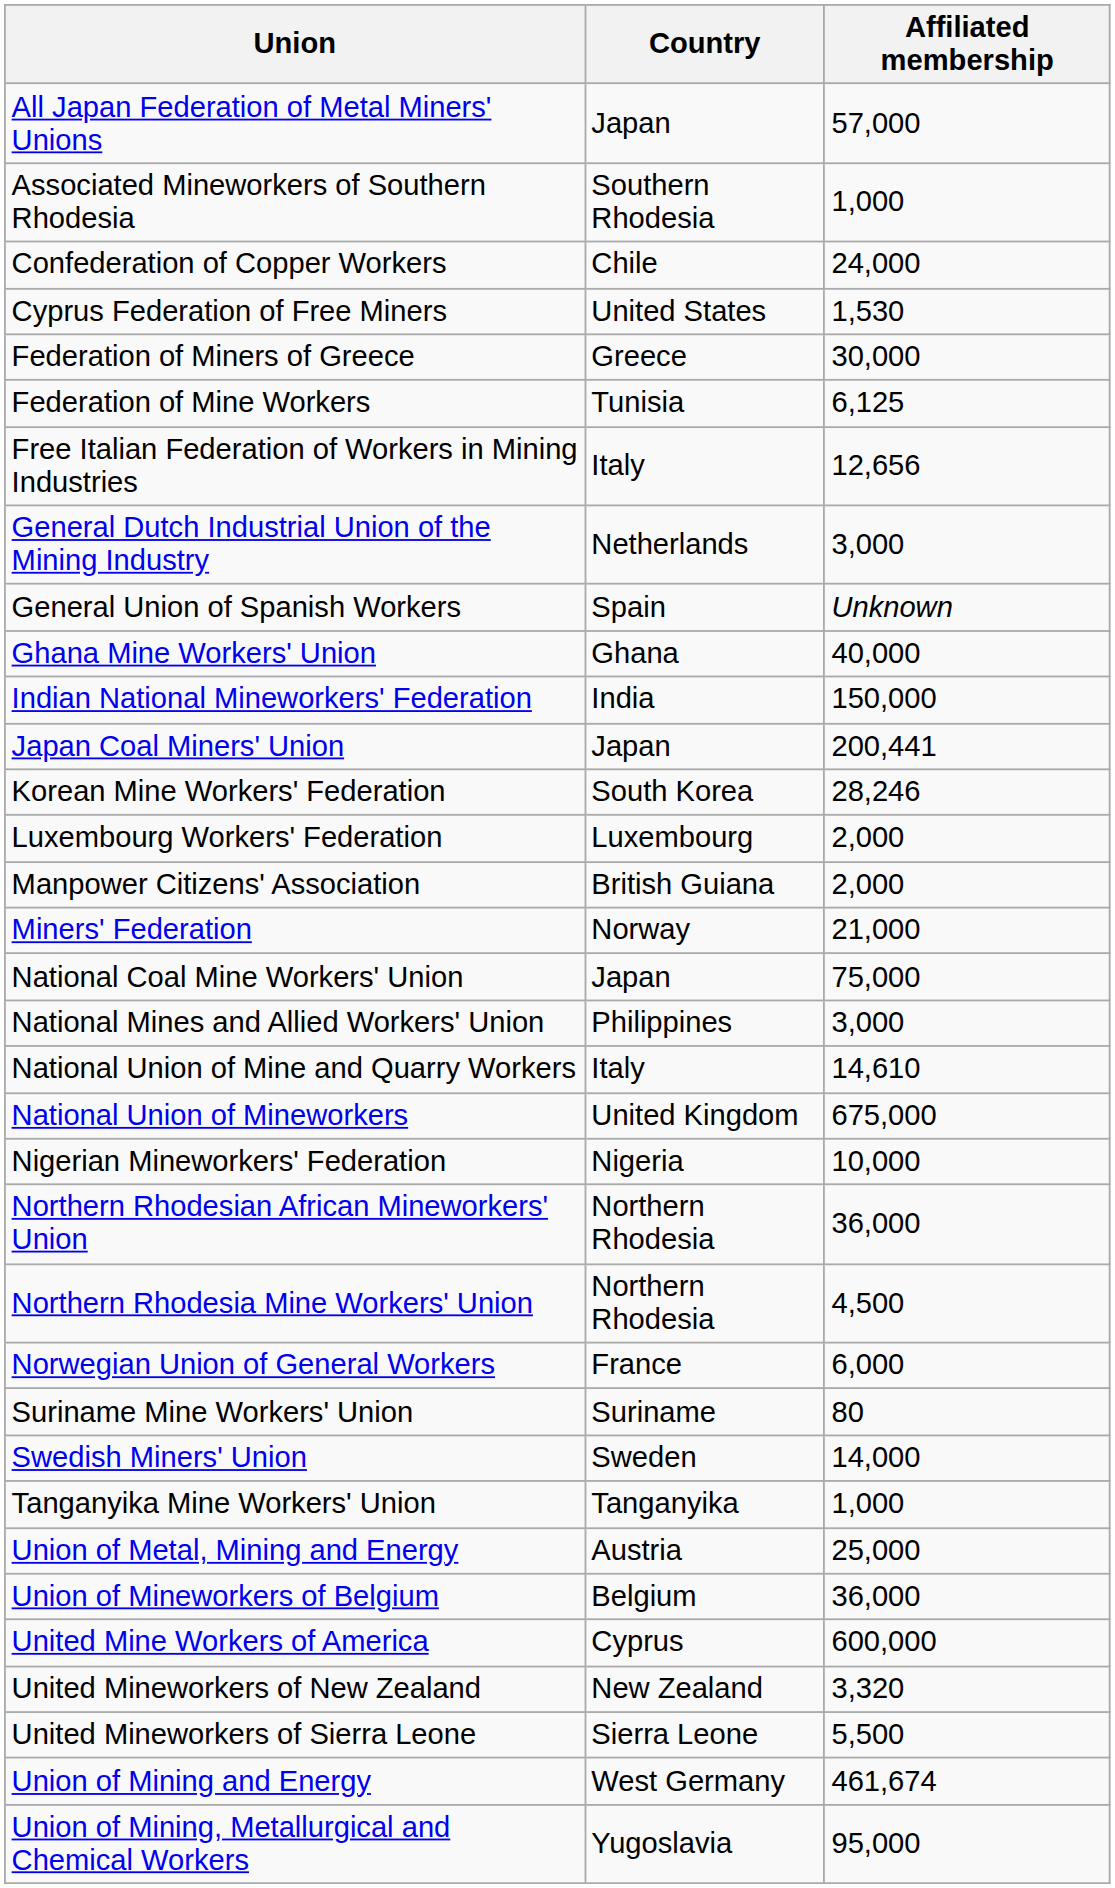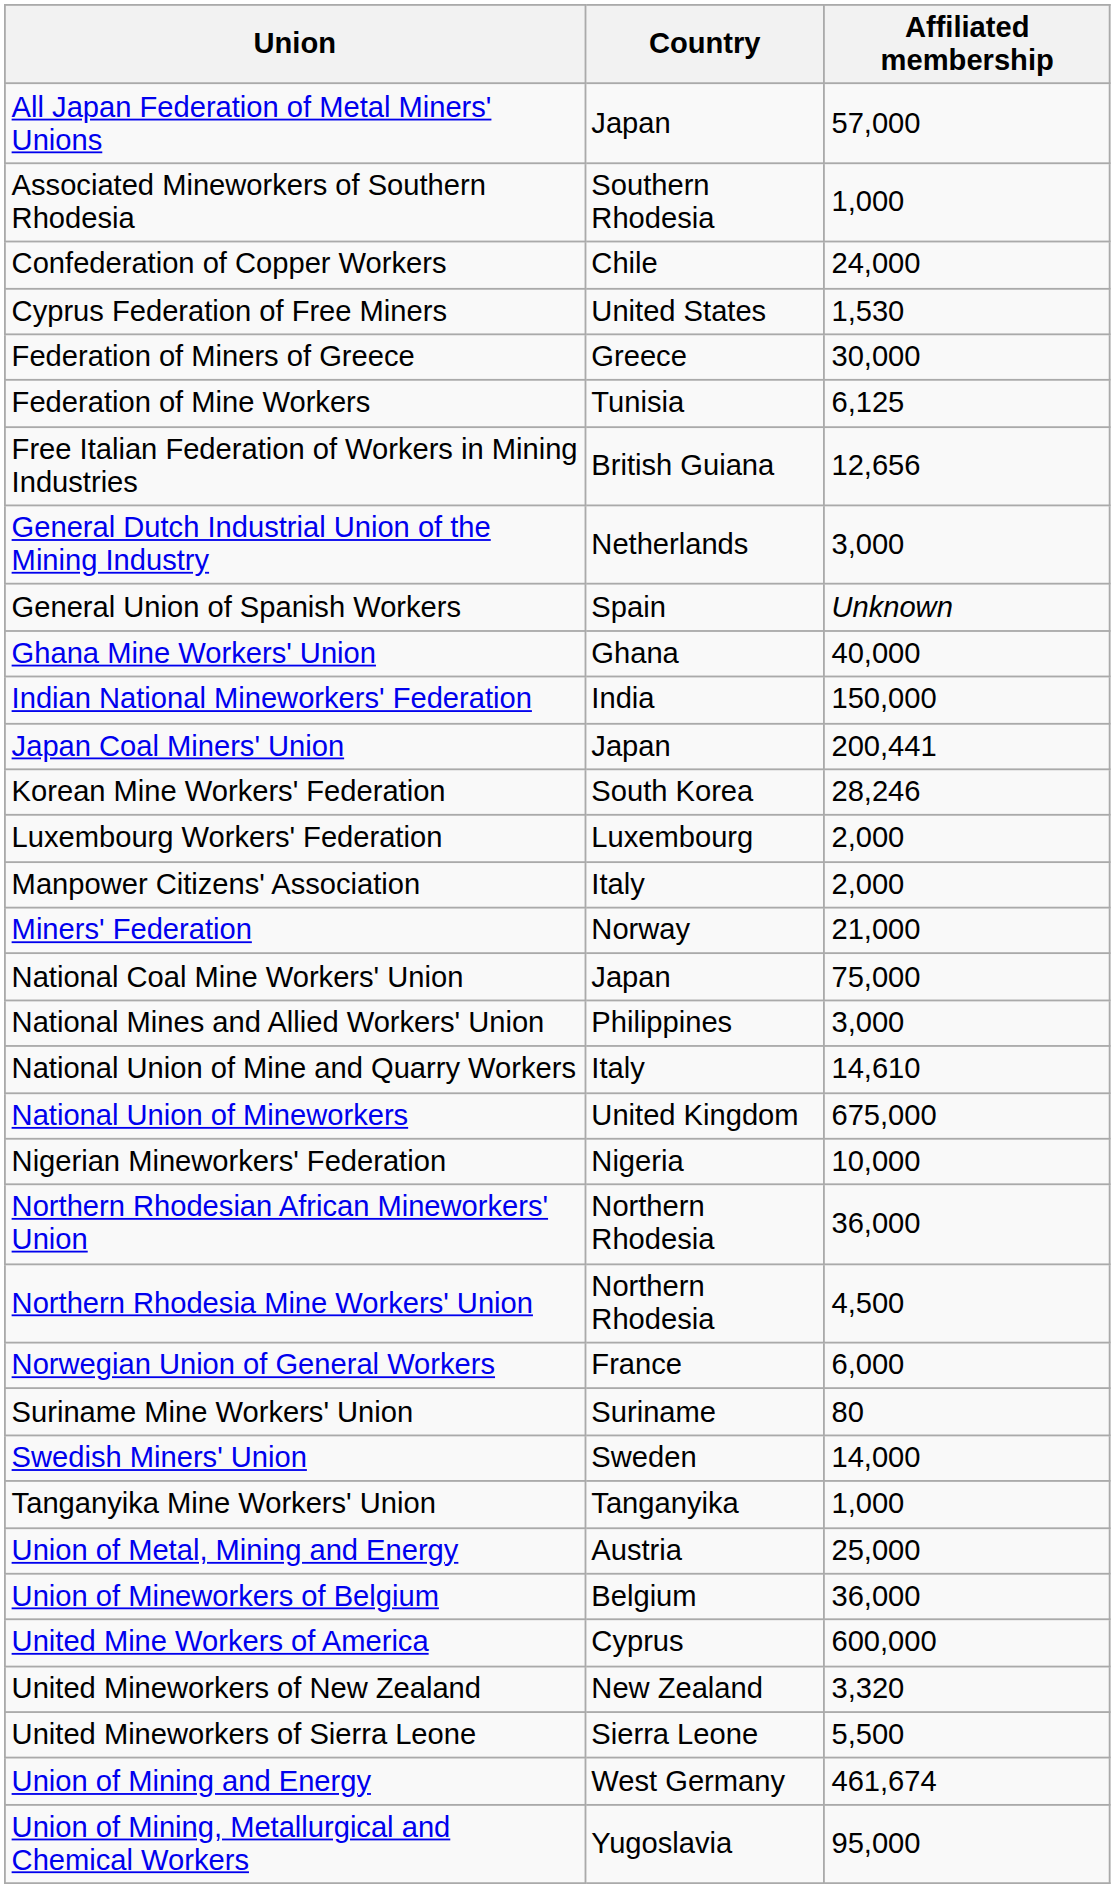 <table class="wikitable sortable">
 <tr>
 <th>Union</th>
 <th>Country</th>
 <th>Affiliated membership</th>
 </tr>
 <tr>
 <td><a href='#'>All Japan Federation of Metal Miners' Unions</a></td>
 <td>Japan</td>
 <td>57,000</td>
 </tr>
 <tr>
 <td>Associated Mineworkers of Southern Rhodesia</td>
 <td>Southern Rhodesia</td>
 <td>1,000</td>
 </tr>
 <tr>
 <td>Confederation of Copper Workers</td>
 <td>Chile</td>
 <td>24,000</td>
 </tr>
 <tr>
 <td>Cyprus Federation of Free Miners</td>
 <td>United States</td>
 <td>1,530</td>
 </tr>
 <tr>
 <td>Federation of Miners of Greece</td>
 <td>Greece</td>
 <td>30,000</td>
 </tr>
 <tr>
 <td>Federation of Mine Workers</td>
 <td>Tunisia</td>
 <td>6,125</td>
 </tr>
 <tr>
 <td>Free Italian Federation of Workers in Mining Industries</td>
-<td>Italy</td>
+<td>British Guiana</td>
 <td>12,656</td>
 </tr>
 <tr>
 <td><a href='#'>General Dutch Industrial Union of the Mining Industry</a></td>
 <td>Netherlands</td>
 <td>3,000</td>
 </tr>
 <tr>
 <td>General Union of Spanish Workers</td>
 <td>Spain</td>
 <td><em>Unknown</em></td>
 </tr>
 <tr>
 <td><a href='#'>Ghana Mine Workers' Union</a></td>
 <td>Ghana</td>
 <td>40,000</td>
 </tr>
 <tr>
 <td><a href='#'>Indian National Mineworkers' Federation</a></td>
 <td>India</td>
 <td>150,000</td>
 </tr>
 <tr>
 <td><a href='#'>Japan Coal Miners' Union</a></td>
 <td>Japan</td>
 <td>200,441</td>
 </tr>
 <tr>
 <td>Korean Mine Workers' Federation</td>
 <td>South Korea</td>
 <td>28,246</td>
 </tr>
 <tr>
 <td>Luxembourg Workers' Federation</td>
 <td>Luxembourg</td>
 <td>2,000</td>
 </tr>
 <tr>
 <td>Manpower Citizens' Association</td>
-<td>British Guiana</td>
+<td>Italy</td>
 <td>2,000</td>
 </tr>
 <tr>
 <td><a href='#'>Miners' Federation</a></td>
 <td>Norway</td>
 <td>21,000</td>
 </tr>
 <tr>
 <td>National Coal Mine Workers' Union</td>
 <td>Japan</td>
 <td>75,000</td>
 </tr>
 <tr>
 <td>National Mines and Allied Workers' Union</td>
 <td>Philippines</td>
 <td>3,000</td>
 </tr>
 <tr>
 <td>National Union of Mine and Quarry Workers</td>
 <td>Italy</td>
 <td>14,610</td>
 </tr>
 <tr>
 <td><a href='#'>National Union of Mineworkers</a></td>
 <td>United Kingdom</td>
 <td>675,000</td>
 </tr>
 <tr>
 <td>Nigerian Mineworkers' Federation</td>
 <td>Nigeria</td>
 <td>10,000</td>
 </tr>
 <tr>
 <td><a href='#'>Northern Rhodesian African Mineworkers' Union</a></td>
 <td>Northern Rhodesia</td>
 <td>36,000</td>
 </tr>
 <tr>
 <td><a href='#'>Northern Rhodesia Mine Workers' Union</a></td>
 <td>Northern Rhodesia</td>
 <td>4,500</td>
 </tr>
 <tr>
 <td><a href='#'>Norwegian Union of General Workers</a></td>
 <td>France</td>
 <td>6,000</td>
 </tr>
 <tr>
 <td>Suriname Mine Workers' Union</td>
 <td>Suriname</td>
 <td>80</td>
 </tr>
 <tr>
 <td><a href='#'>Swedish Miners' Union</a></td>
 <td>Sweden</td>
 <td>14,000</td>
 </tr>
 <tr>
 <td>Tanganyika Mine Workers' Union</td>
 <td>Tanganyika</td>
 <td>1,000</td>
 </tr>
 <tr>
 <td><a href='#'>Union of Metal, Mining and Energy</a></td>
 <td>Austria</td>
 <td>25,000</td>
 </tr>
 <tr>
 <td><a href='#'>Union of Mineworkers of Belgium</a></td>
 <td>Belgium</td>
 <td>36,000</td>
 </tr>
 <tr>
 <td><a href='#'>United Mine Workers of America</a></td>
 <td>Cyprus</td>
 <td>600,000</td>
 </tr>
 <tr>
 <td>United Mineworkers of New Zealand</td>
 <td>New Zealand</td>
 <td>3,320</td>
 </tr>
 <tr>
 <td>United Mineworkers of Sierra Leone</td>
 <td>Sierra Leone</td>
 <td>5,500</td>
 </tr>
 <tr>
 <td><a href='#'>Union of Mining and Energy</a></td>
 <td>West Germany</td>
 <td>461,674</td>
 </tr>
 <tr>
 <td><a href='#'>Union of Mining, Metallurgical and Chemical Workers</a></td>
 <td>Yugoslavia</td>
 <td>95,000</td>
 </tr>
 </table>
